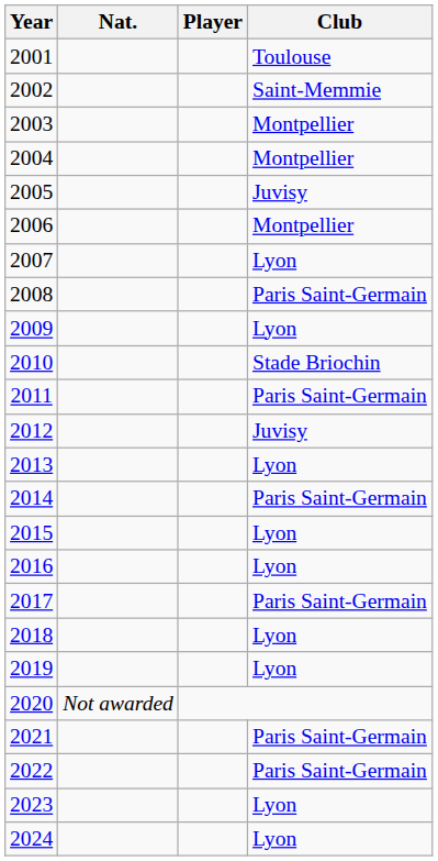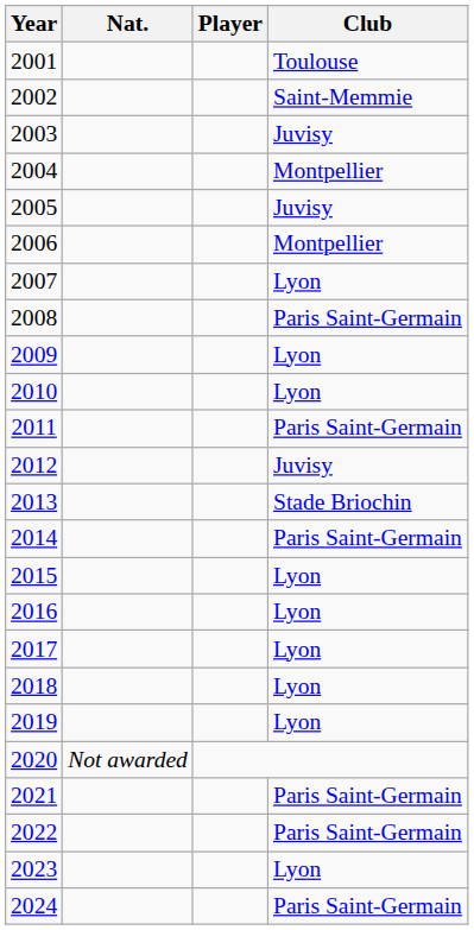 <table class="sortable wikitable" style="text-align: center;">
 <tr>
 <th>Year</th>
 <th>Nat.</th>
 <th>Player</th>
 <th>Club</th>
 </tr>
 <tr>
 <td>2001</td>
 <td></td>
 <td align=left></td>
 <td align=left><a href='#'>Toulouse</a></td>
 </tr>
 <tr>
 <td>2002</td>
 <td></td>
 <td align=left></td>
 <td align=left><a href='#'>Saint-Memmie</a></td>
 </tr>
 <tr>
 <td>2003</td>
 <td></td>
 <td align=left></td>
-<td align=left><a href='#'>Montpellier</a></td>
+<td align=left><a href='#'>Juvisy</a></td>
 </tr>
 <tr>
 <td>2004</td>
 <td></td>
 <td align=left></td>
 <td align=left><a href='#'>Montpellier</a></td>
 </tr>
 <tr>
 <td>2005</td>
 <td></td>
 <td align=left></td>
 <td align=left><a href='#'>Juvisy</a></td>
 </tr>
 <tr>
 <td>2006</td>
 <td></td>
 <td align=left></td>
 <td align=left><a href='#'>Montpellier</a></td>
 </tr>
 <tr>
 <td>2007</td>
 <td></td>
 <td align=left></td>
 <td align=left><a href='#'>Lyon</a></td>
 </tr>
 <tr>
 <td>2008</td>
 <td></td>
 <td align=left></td>
 <td align=left><a href='#'>Paris Saint-Germain</a></td>
 </tr>
 <tr>
 <td><a href='#'>2009</a></td>
 <td></td>
 <td align=left></td>
 <td align=left><a href='#'>Lyon</a></td>
 </tr>
 <tr>
 <td><a href='#'>2010</a></td>
 <td></td>
 <td align=left></td>
-<td align=left><a href='#'>Stade Briochin</a></td>
+<td align=left><a href='#'>Lyon</a></td>
 </tr>
 <tr>
 <td><a href='#'>2011</a></td>
 <td></td>
 <td align=left></td>
 <td align=left><a href='#'>Paris Saint-Germain</a></td>
 </tr>
 <tr>
 <td><a href='#'>2012</a></td>
 <td></td>
 <td align=left></td>
 <td align=left><a href='#'>Juvisy</a></td>
 </tr>
 <tr>
 <td><a href='#'>2013</a></td>
 <td></td>
 <td align=left></td>
-<td align=left><a href='#'>Lyon</a></td>
+<td align=left><a href='#'>Stade Briochin</a></td>
 </tr>
 <tr>
 <td><a href='#'>2014</a></td>
 <td></td>
 <td align=left></td>
 <td align=left><a href='#'>Paris Saint-Germain</a></td>
 </tr>
 <tr>
 <td><a href='#'>2015</a></td>
 <td></td>
 <td align=left></td>
 <td align=left><a href='#'>Lyon</a></td>
 </tr>
 <tr>
 <td><a href='#'>2016</a></td>
 <td></td>
 <td align=left></td>
 <td align=left><a href='#'>Lyon</a></td>
 </tr>
 <tr>
 <td><a href='#'>2017</a></td>
 <td></td>
 <td align=left></td>
-<td align=left><a href='#'>Paris Saint-Germain</a></td>
+<td align=left><a href='#'>Lyon</a></td>
 </tr>
 <tr>
 <td><a href='#'>2018</a></td>
 <td></td>
 <td align=left></td>
 <td align=left><a href='#'>Lyon</a></td>
 </tr>
 <tr>
 <td><a href='#'>2019</a></td>
 <td></td>
 <td align=left></td>
 <td align=left><a href='#'>Lyon</a></td>
 </tr>
 <tr>
 <td><a href='#'>2020</a></td>
 <td {{colspan=3><em>Not awarded</em></td>
 </tr>
 <tr>
 <td><a href='#'>2021</a></td>
 <td></td>
 <td align=left></td>
 <td align=left><a href='#'>Paris Saint-Germain</a></td>
 </tr>
 <tr>
 <td><a href='#'>2022</a></td>
 <td></td>
 <td align=left></td>
 <td align=left><a href='#'>Paris Saint-Germain</a></td>
 </tr>
 <tr>
 <td><a href='#'>2023</a></td>
 <td></td>
 <td align=left></td>
 <td align=left><a href='#'>Lyon</a></td>
 </tr>
 <tr>
 <td><a href='#'>2024</a></td>
 <td></td>
 <td align=left></td>
-<td align=left><a href='#'>Lyon</a></td>
+<td align=left><a href='#'>Paris Saint-Germain</a></td>
 </tr>
 </table>
